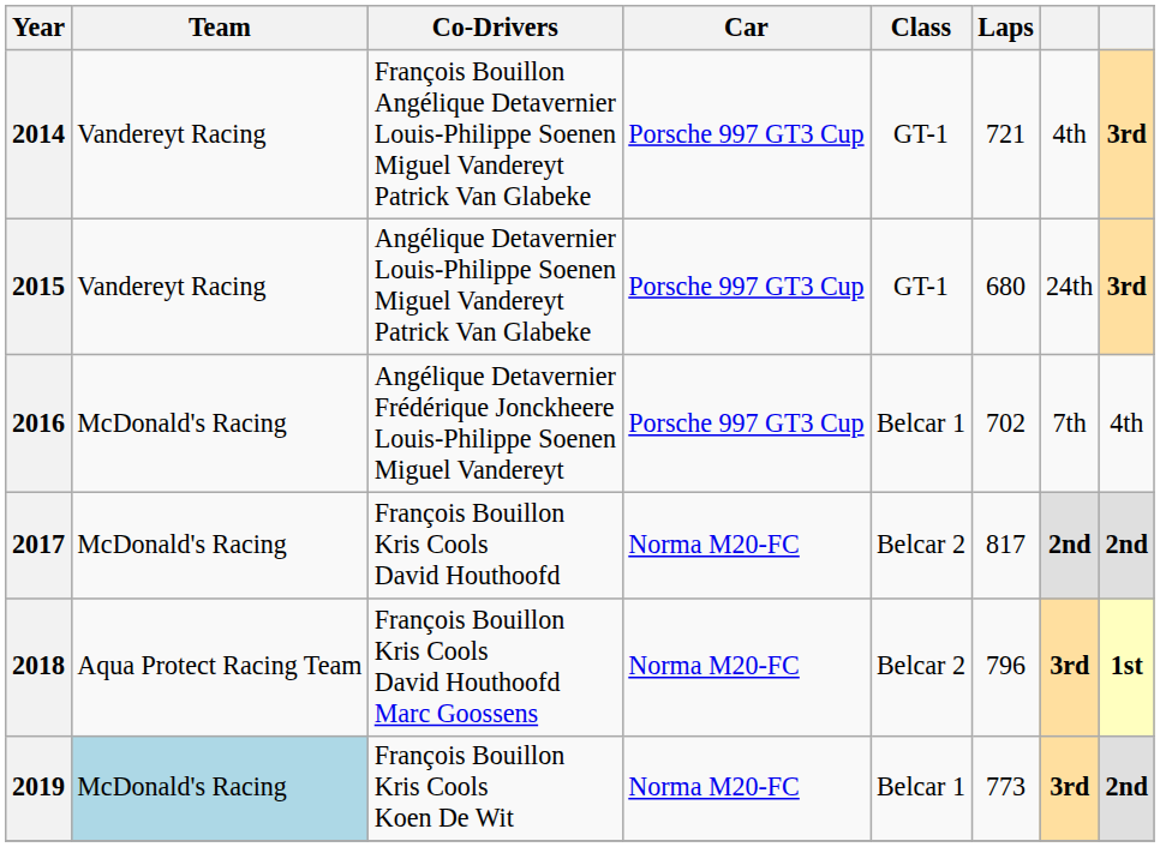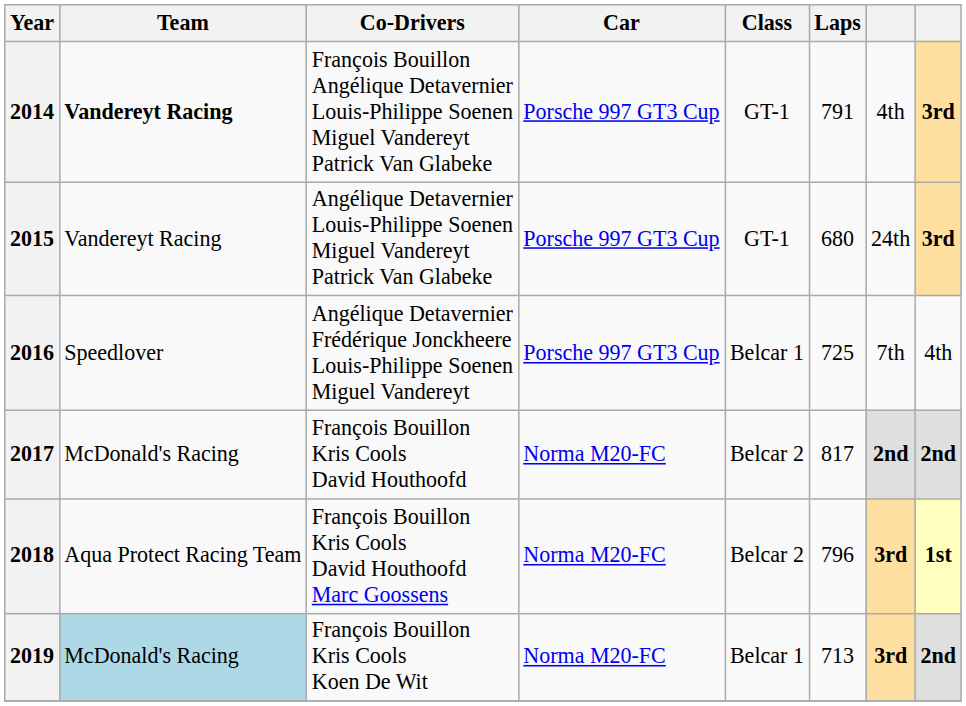 <table class="wikitable" style="text-align:center; font-size:90%">
 <tr>
 <th>Year</th>
 <th>Team</th>
 <th>Co-Drivers</th>
 <th>Car</th>
 <th>Class</th>
 <th>Laps</th>
 <th></th>
 <th></th>
 </tr>
 <tr>
 <th>2014</th>
-<td align="left"> Vandereyt Racing</td>
+<td align="left"><strong> Vandereyt Racing</strong></td>
 <td align="left"> François Bouillon<br> Angélique Detavernier<br> Louis-Philippe Soenen<br> Miguel Vandereyt<br> Patrick Van Glabeke</td>
 <td align="left"><a href='#'>Porsche 997 GT3 Cup</a></td>
 <td>GT-1</td>
-<td>721</td>
+<td>791</td>
 <td>4th</td>
 <th style="background:#FFDF9F;">3rd</th>
 </tr>
 <tr>
 <th>2015</th>
 <td align="left"> Vandereyt Racing</td>
 <td align="left"> Angélique Detavernier<br> Louis-Philippe Soenen<br> Miguel Vandereyt<br> Patrick Van Glabeke</td>
 <td align="left"><a href='#'>Porsche 997 GT3 Cup</a></td>
 <td>GT-1</td>
 <td>680</td>
 <td>24th</td>
 <th style="background:#FFDF9F;">3rd</th>
 </tr>
 <tr>
 <th>2016</th>
-<td align="left"> McDonald's Racing</td>
+<td align="left"> Speedlover</td>
 <td align="left"> Angélique Detavernier<br> Frédérique Jonckheere<br> Louis-Philippe Soenen<br> Miguel Vandereyt</td>
 <td align="left"><a href='#'>Porsche 997 GT3 Cup</a></td>
 <td>Belcar 1</td>
-<td>702</td>
+<td>725</td>
 <td>7th</td>
 <td>4th</td>
 </tr>
 <tr>
 <th>2017</th>
 <td align="left"> McDonald's Racing</td>
 <td align="left"> François Bouillon<br> Kris Cools<br> David Houthoofd</td>
 <td align="left"><a href='#'>Norma M20-FC</a></td>
 <td>Belcar 2</td>
 <td>817</td>
 <th style="background:#DFDFDF;">2nd</th>
 <th style="background:#DFDFDF;">2nd</th>
 </tr>
 <tr>
 <th>2018</th>
 <td align="left"> Aqua Protect Racing Team</td>
 <td align="left"> François Bouillon<br> Kris Cools<br> David Houthoofd<br> <a href='#'>Marc Goossens</a></td>
 <td align="left"><a href='#'>Norma M20-FC</a></td>
 <td>Belcar 2</td>
 <td>796</td>
 <th style="background:#FFDF9F;">3rd</th>
 <th style="background:#FFFFBF;">1st</th>
 </tr>
 <tr>
 <th>2019</th>
 <td align="left" style="background: lightblue;"> McDonald's Racing</td>
 <td align="left"> François Bouillon<br> Kris Cools<br> Koen De Wit</td>
 <td align="left"><a href='#'>Norma M20-FC</a></td>
 <td>Belcar 1</td>
-<td>773</td>
+<td>713</td>
 <th style="background:#FFDF9F;">3rd</th>
 <th style="background:#DFDFDF;">2nd</th>
 </tr>
 <tr>
 </tr>
 </table>
